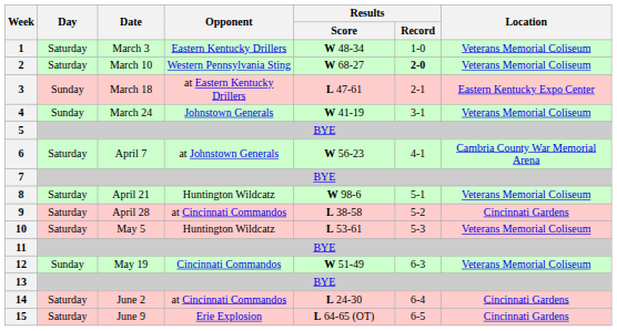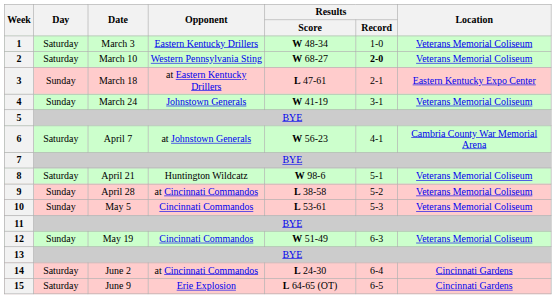 <table class="wikitable">
 <tr>
 <th rowspan="2" width="40">Week</th>
 <th rowspan="2" width="80">Day</th>
 <th rowspan="2" width="90">Date</th>
 <th rowspan="2" width="180">Opponent</th>
 <th colspan="2" width="200">Results</th>
 <th rowspan="2" width="240">Location</th>
 </tr>
 <tr>
 <th width="140">Score</th>
 <th width="60">Record</th>
 </tr>
 <tr align="center" bgcolor="#CCFFCC">
 <th>1</th>
 <td>Saturday</td>
 <td>March 3</td>
 <td><a href='#'>Eastern Kentucky Drillers</a></td>
 <td><strong>W</strong> 48-34</td>
 <td>1-0</td>
 <td><a href='#'>Veterans Memorial Coliseum</a></td>
 </tr>
 <tr align="center" bgcolor="#CCFFCC">
 <th>2</th>
 <td>Saturday</td>
 <td>March 10</td>
 <td><a href='#'>Western Pennsylvania Sting</a></td>
 <td><strong>W</strong> 68-27</td>
 <td><strong>2-0</strong></td>
 <td><a href='#'>Veterans Memorial Coliseum</a></td>
 </tr>
 <tr align="center" bgcolor="#FFCCCC">
 <th>3</th>
 <td>Sunday</td>
 <td>March 18</td>
 <td>at <a href='#'>Eastern Kentucky Drillers</a></td>
 <td><strong>L</strong> 47-61</td>
 <td>2-1</td>
 <td><a href='#'>Eastern Kentucky Expo Center</a></td>
 </tr>
 <tr align="center" bgcolor="#CCFFCC">
 <th>4</th>
 <td>Sunday</td>
 <td>March 24</td>
 <td><a href='#'>Johnstown Generals</a></td>
 <td><strong>W</strong> 41-19</td>
 <td>3-1</td>
 <td><a href='#'>Veterans Memorial Coliseum</a></td>
 </tr>
 <tr align="center" bgcolor="#CCCCCC">
 <th>5</th>
 <td colSpan=6><a href='#'>BYE</a></td>
 </tr>
 <tr align="center" bgcolor="#CCFFCC">
 <th>6</th>
 <td>Saturday</td>
 <td>April 7</td>
 <td>at <a href='#'>Johnstown Generals</a></td>
 <td><strong>W</strong> 56-23</td>
 <td>4-1</td>
 <td><a href='#'>Cambria County War Memorial Arena</a></td>
 </tr>
 <tr align="center" bgcolor="#CCCCCC">
 <th>7</th>
 <td colSpan=6><a href='#'>BYE</a></td>
 </tr>
 <tr align="center" bgcolor="#CCFFCC">
 <th>8</th>
 <td>Saturday</td>
 <td>April 21</td>
 <td>Huntington Wildcatz</td>
 <td><strong>W</strong> 98-6</td>
 <td>5-1</td>
 <td><a href='#'>Veterans Memorial Coliseum</a></td>
 </tr>
 <tr align="center" bgcolor="#FFCCCC">
 <th>9</th>
-<td>Saturday</td>
+<td>Sunday</td>
 <td>April 28</td>
 <td>at <a href='#'>Cincinnati Commandos</a></td>
 <td><strong>L</strong> 38-58</td>
 <td>5-2</td>
-<td><a href='#'>Cincinnati Gardens</a></td>
+<td><a href='#'>Veterans Memorial Coliseum</a></td>
 </tr>
 <tr align="center" bgcolor="#FFCCCC">
 <th>10</th>
-<td>Saturday</td>
+<td>Sunday</td>
 <td>May 5</td>
-<td>Huntington Wildcatz</td>
+<td><a href='#'>Cincinnati Commandos</a></td>
 <td><strong>L</strong> 53-61</td>
 <td>5-3</td>
 <td><a href='#'>Veterans Memorial Coliseum</a></td>
 </tr>
 <tr align="center" bgcolor="#CCCCCC">
 <th>11</th>
 <td colSpan=6><a href='#'>BYE</a></td>
 </tr>
 <tr align="center" bgcolor="#CCFFCC">
 <th>12</th>
 <td>Sunday</td>
 <td>May 19</td>
 <td><a href='#'>Cincinnati Commandos</a></td>
 <td><strong>W</strong> 51-49</td>
 <td>6-3</td>
 <td><a href='#'>Veterans Memorial Coliseum</a></td>
 </tr>
 <tr align="center" bgcolor="#CCCCCC">
 <th>13</th>
 <td colSpan=6><a href='#'>BYE</a></td>
 </tr>
 <tr align="center" bgcolor="#FFCCCC">
 <th>14</th>
 <td>Saturday</td>
 <td>June 2</td>
 <td>at <a href='#'>Cincinnati Commandos</a></td>
 <td><strong>L</strong> 24-30</td>
 <td>6-4</td>
 <td><a href='#'>Cincinnati Gardens</a></td>
 </tr>
 <tr align="center" bgcolor="#FFCCCC">
 <th>15</th>
 <td>Saturday</td>
 <td>June 9</td>
 <td><a href='#'>Erie Explosion</a></td>
 <td><strong>L</strong> 64-65 (OT)</td>
 <td>6-5</td>
 <td><a href='#'>Cincinnati Gardens</a></td>
 </tr>
 </table>
